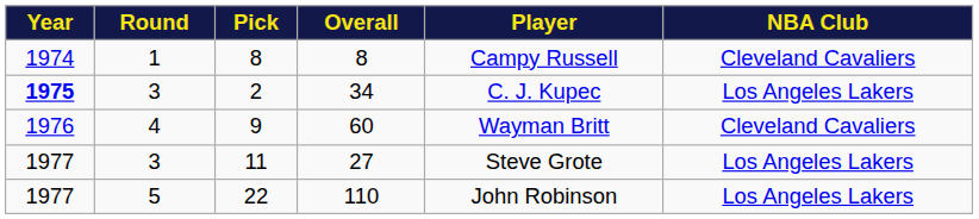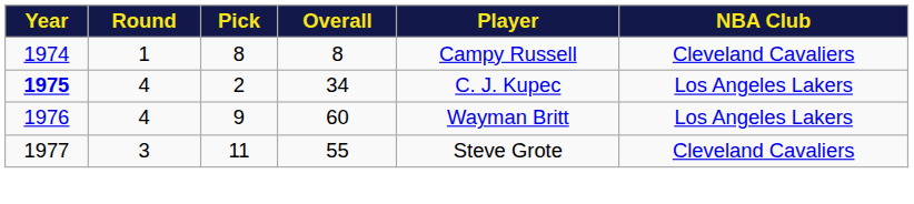 <table class="wikitable" style="width:80%;">
 <tr style="text-align:center; background:#121849; color:#f8e616;">
 <td><strong>Year</strong></td>
 <td><strong>Round</strong></td>
 <td><strong>Pick</strong></td>
 <td><strong>Overall</strong></td>
 <td><strong>Player</strong></td>
 <td><strong>NBA Club</strong></td>
 </tr>
 <tr style="text-align:center;" bgcolor="">
 <td><a href='#'>1974</a></td>
 <td>1</td>
 <td>8</td>
 <td>8</td>
 <td><a href='#'>Campy Russell</a></td>
 <td><a href='#'>Cleveland Cavaliers</a></td>
 </tr>
 <tr style="text-align:center;" bgcolor="">
 <td><strong><a href='#'>1975</a></strong></td>
-<td>3</td>
+<td>4</td>
 <td>2</td>
 <td>34</td>
 <td><a href='#'>C. J. Kupec</a></td>
 <td><a href='#'>Los Angeles Lakers</a></td>
 </tr>
 <tr style="text-align:center;" bgcolor="">
 <td><a href='#'>1976</a></td>
 <td>4</td>
 <td>9</td>
 <td>60</td>
 <td><a href='#'>Wayman Britt</a></td>
-<td><a href='#'>Cleveland Cavaliers</a></td>
+<td><a href='#'>Los Angeles Lakers</a></td>
 </tr>
 <tr style="text-align:center;" bgcolor="">
 <td>1977</td>
 <td>3</td>
 <td>11</td>
-<td>27</td>
+<td>55</td>
 <td>Steve Grote</td>
-<td><a href='#'>Los Angeles Lakers</a></td>
-</tr>
-<tr style="text-align:center;" bgcolor="">
-<td>1977</td>
-<td>5</td>
-<td>22</td>
-<td>110</td>
-<td>John Robinson</td>
-<td><a href='#'>Los Angeles Lakers</a></td>
+<td><a href='#'>Cleveland Cavaliers</a></td>
 </tr>
 </table>
